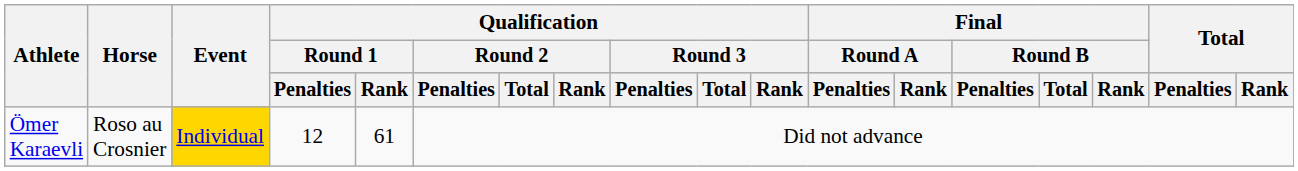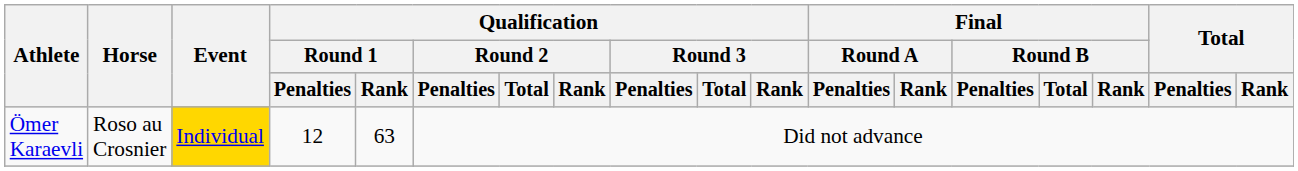 <table class="wikitable" style="font-size:90%">
 <tr>
 <th rowspan="3">Athlete</th>
 <th rowspan="3">Horse</th>
 <th rowspan="3">Event</th>
 <th colspan="8">Qualification</th>
 <th colspan="5">Final</th>
 <th rowspan=2 colspan="2">Total</th>
 </tr>
 <tr style="font-size:95%">
 <th colspan="2">Round 1</th>
 <th colspan="3">Round 2</th>
 <th colspan="3">Round 3</th>
 <th colspan="2">Round A</th>
 <th colspan="3">Round B</th>
 </tr>
 <tr style="font-size:95%">
 <th>Penalties</th>
 <th>Rank</th>
 <th>Penalties</th>
 <th>Total</th>
 <th>Rank</th>
 <th>Penalties</th>
 <th>Total</th>
 <th>Rank</th>
 <th>Penalties</th>
 <th>Rank</th>
 <th>Penalties</th>
 <th>Total</th>
 <th>Rank</th>
 <th>Penalties</th>
 <th>Rank</th>
 </tr>
 <tr align=center>
 <td align=left><a href='#'>Ömer Karaevli</a></td>
 <td align=left>Roso au Crosnier</td>
 <td align=left style="background: gold;"><a href='#'>Individual</a></td>
 <td>12</td>
-<td>61</td>
+<td>63</td>
 <td colspan=13>Did not advance</td>
 </tr>
 </table>
